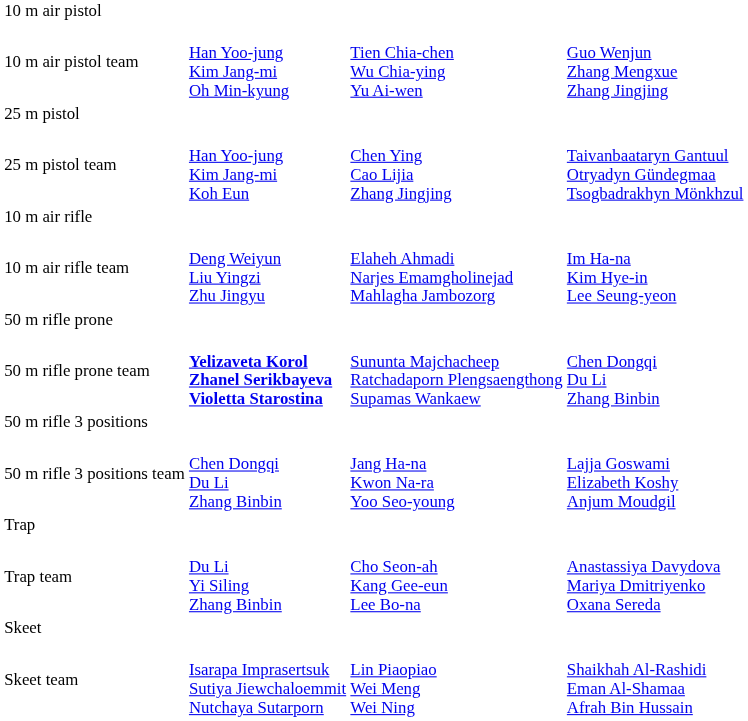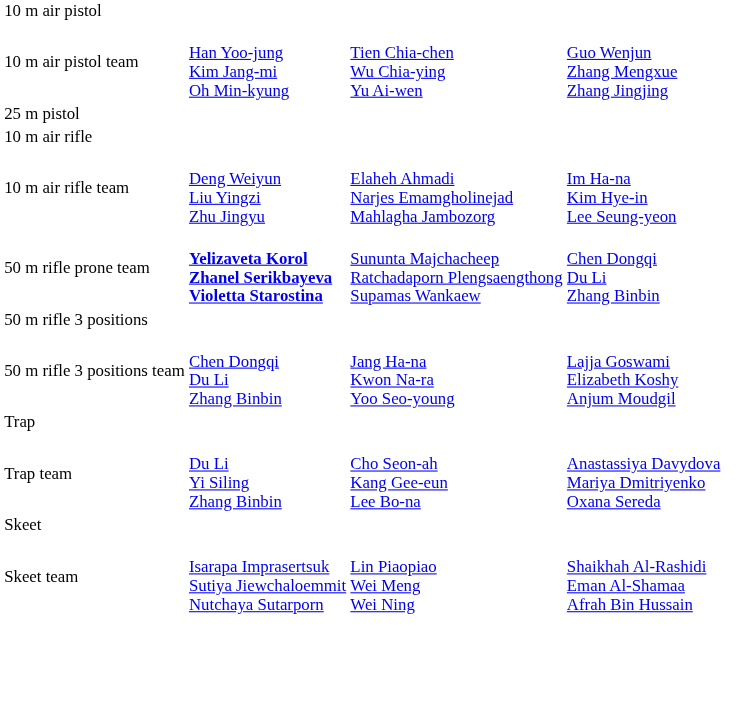 <table>
 <tr>
 <td>10 m air pistol</td>
 <td></td>
 <td></td>
 <td></td>
 </tr>
 <tr>
 <td>10 m air pistol team</td>
 <td><br><a href='#'>Han Yoo-jung</a><br><a href='#'>Kim Jang-mi</a><br><a href='#'>Oh Min-kyung</a></td>
 <td><br><a href='#'>Tien Chia-chen</a><br><a href='#'>Wu Chia-ying</a><br><a href='#'>Yu Ai-wen</a></td>
 <td><br><a href='#'>Guo Wenjun</a><br><a href='#'>Zhang Mengxue</a><br><a href='#'>Zhang Jingjing</a></td>
 </tr>
 <tr>
 <td>25 m pistol</td>
 <td></td>
 <td></td>
 <td></td>
 </tr>
 <tr>
-<td>25 m pistol team</td>
-<td><br><a href='#'>Han Yoo-jung</a><br><a href='#'>Kim Jang-mi</a><br><a href='#'>Koh Eun</a></td>
-<td><br><a href='#'>Chen Ying</a><br><a href='#'>Cao Lijia</a><br><a href='#'>Zhang Jingjing</a></td>
-<td><br><a href='#'>Taivanbaataryn Gantuul</a><br><a href='#'>Otryadyn Gündegmaa</a><br><a href='#'>Tsogbadrakhyn Mönkhzul</a></td>
-</tr>
-<tr>
 <td>10 m air rifle</td>
 <td></td>
 <td></td>
 <td></td>
 </tr>
 <tr>
 <td>10 m air rifle team</td>
 <td><br><a href='#'>Deng Weiyun</a><br><a href='#'>Liu Yingzi</a><br><a href='#'>Zhu Jingyu</a></td>
 <td><br><a href='#'>Elaheh Ahmadi</a><br><a href='#'>Narjes Emamgholinejad</a><br><a href='#'>Mahlagha Jambozorg</a></td>
 <td><br><a href='#'>Im Ha-na</a><br><a href='#'>Kim Hye-in</a><br><a href='#'>Lee Seung-yeon</a></td>
-</tr>
-<tr>
-<td>50 m rifle prone</td>
-<td></td>
-<td></td>
-<td></td>
 </tr>
 <tr>
 <td>50 m rifle prone team</td>
 <td><strong><br><a href='#'>Yelizaveta Korol</a><br><a href='#'>Zhanel Serikbayeva</a><br><a href='#'>Violetta Starostina</a></strong></td>
 <td><br><a href='#'>Sununta Majchacheep</a><br><a href='#'>Ratchadaporn Plengsaengthong</a><br><a href='#'>Supamas Wankaew</a></td>
 <td><br><a href='#'>Chen Dongqi</a><br><a href='#'>Du Li</a><br><a href='#'>Zhang Binbin</a></td>
 </tr>
 <tr>
 <td>50 m rifle 3 positions</td>
 <td></td>
 <td></td>
 <td></td>
 </tr>
 <tr>
 <td>50 m rifle 3 positions team</td>
 <td><br><a href='#'>Chen Dongqi</a><br><a href='#'>Du Li</a><br><a href='#'>Zhang Binbin</a></td>
 <td><br><a href='#'>Jang Ha-na</a><br><a href='#'>Kwon Na-ra</a><br><a href='#'>Yoo Seo-young</a></td>
 <td><br><a href='#'>Lajja Goswami</a><br><a href='#'>Elizabeth Koshy</a><br><a href='#'>Anjum Moudgil</a></td>
 </tr>
 <tr>
 <td>Trap</td>
 <td></td>
 <td></td>
 <td></td>
 </tr>
 <tr>
 <td>Trap team</td>
 <td><br><a href='#'>Du Li</a><br><a href='#'>Yi Siling</a><br><a href='#'>Zhang Binbin</a></td>
 <td><br><a href='#'>Cho Seon-ah</a><br><a href='#'>Kang Gee-eun</a><br><a href='#'>Lee Bo-na</a></td>
 <td><br><a href='#'>Anastassiya Davydova</a><br><a href='#'>Mariya Dmitriyenko</a><br><a href='#'>Oxana Sereda</a></td>
 </tr>
 <tr>
 <td>Skeet</td>
 <td></td>
 <td></td>
 <td></td>
 </tr>
 <tr>
 <td>Skeet team</td>
 <td><br><a href='#'>Isarapa Imprasertsuk</a><br><a href='#'>Sutiya Jiewchaloemmit</a><br><a href='#'>Nutchaya Sutarporn</a></td>
 <td><br><a href='#'>Lin Piaopiao</a><br><a href='#'>Wei Meng</a><br><a href='#'>Wei Ning</a></td>
 <td><br><a href='#'>Shaikhah Al-Rashidi</a><br><a href='#'>Eman Al-Shamaa</a><br><a href='#'>Afrah Bin Hussain</a></td>
 </tr>
 </table>
